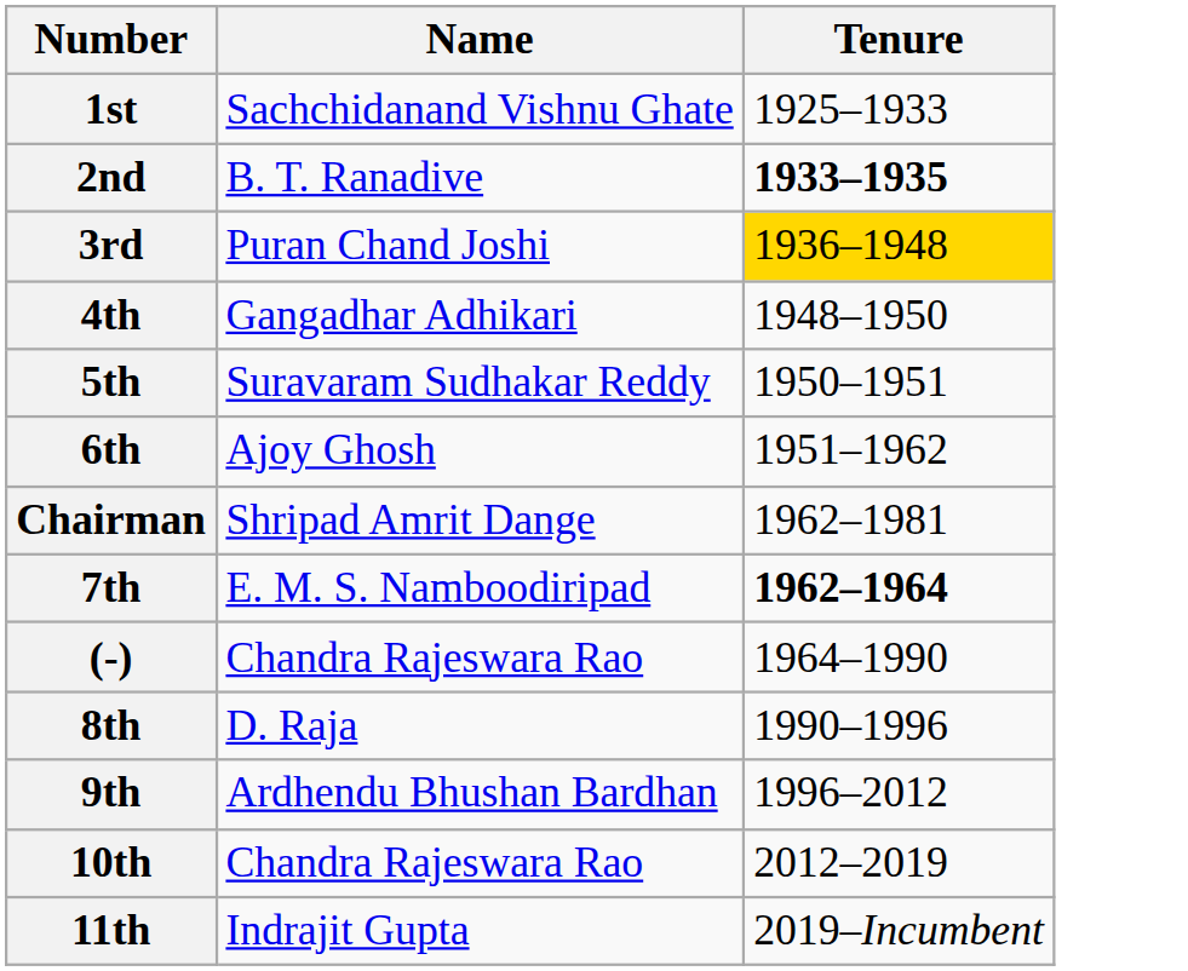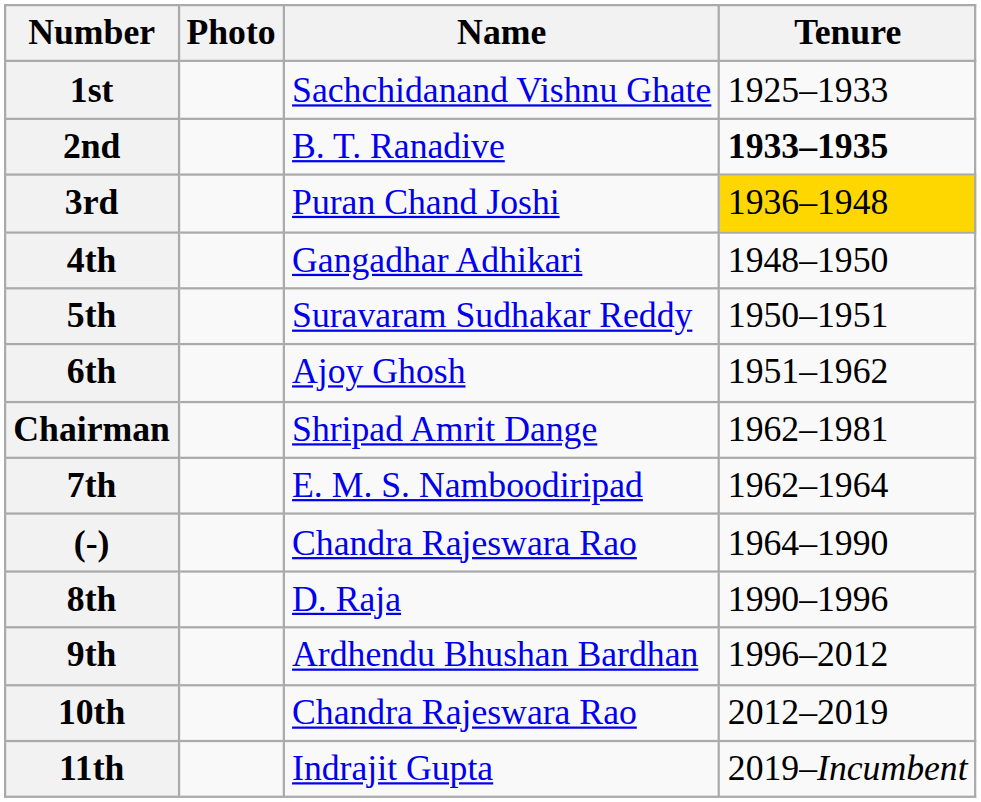 <table class="wikitable">
 <tr>
 <th>Number</th>
+<th>Photo</th>
 <th>Name</th>
 <th>Tenure</th>
 </tr>
 <tr>
 <th>1st</th>
+<td></td>
 <td><a href='#'>Sachchidanand Vishnu Ghate</a></td>
 <td>1925–1933</td>
 </tr>
 <tr>
 <th>2nd</th>
+<td></td>
 <td><a href='#'>B. T. Ranadive</a></td>
 <td><strong>1933–1935</strong></td>
 </tr>
 <tr>
 <th>3rd</th>
+<td></td>
 <td><a href='#'>Puran Chand Joshi</a></td>
 <td style="background: gold;">1936–1948</td>
 </tr>
 <tr>
 <th>4th</th>
+<td></td>
 <td><a href='#'>Gangadhar Adhikari</a></td>
 <td>1948–1950</td>
 </tr>
 <tr>
 <th>5th</th>
+<td></td>
 <td><a href='#'>Suravaram Sudhakar Reddy</a></td>
 <td>1950–1951</td>
 </tr>
 <tr>
 <th>6th</th>
+<td></td>
 <td><a href='#'>Ajoy Ghosh</a></td>
 <td>1951–1962</td>
 </tr>
 <tr>
 <th>Chairman</th>
+<td></td>
 <td><a href='#'>Shripad Amrit Dange</a></td>
 <td>1962–1981</td>
 </tr>
 <tr>
 <th>7th</th>
+<td></td>
 <td><a href='#'>E. M. S. Namboodiripad</a></td>
-<td><strong>1962–1964</strong></td>
+<td>1962–1964</td>
 </tr>
 <tr>
 <th>(-)</th>
+<td></td>
 <td><a href='#'>Chandra Rajeswara Rao</a></td>
 <td>1964–1990</td>
 </tr>
 <tr>
 <th>8th</th>
+<td></td>
 <td><a href='#'>D. Raja</a></td>
 <td>1990–1996</td>
 </tr>
 <tr>
 <th>9th</th>
+<td></td>
 <td><a href='#'>Ardhendu Bhushan Bardhan</a></td>
 <td>1996–2012</td>
 </tr>
 <tr>
 <th>10th</th>
+<td></td>
 <td><a href='#'>Chandra Rajeswara Rao</a></td>
 <td>2012–2019</td>
 </tr>
 <tr>
 <th>11th</th>
+<td></td>
 <td><a href='#'>Indrajit Gupta</a></td>
 <td>2019–<em>Incumbent</em></td>
 </tr>
 </table>
